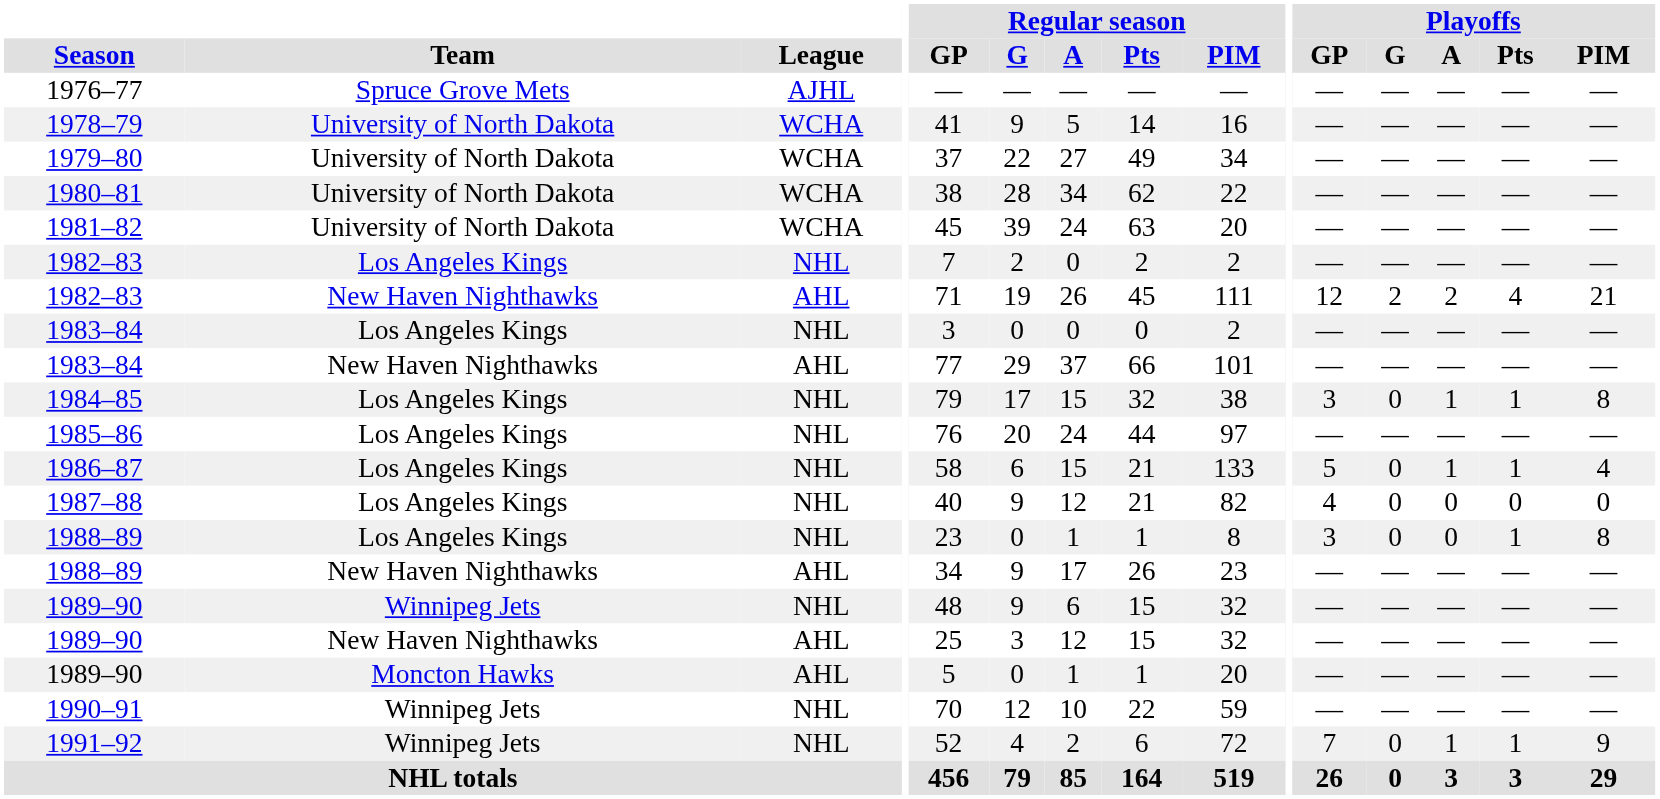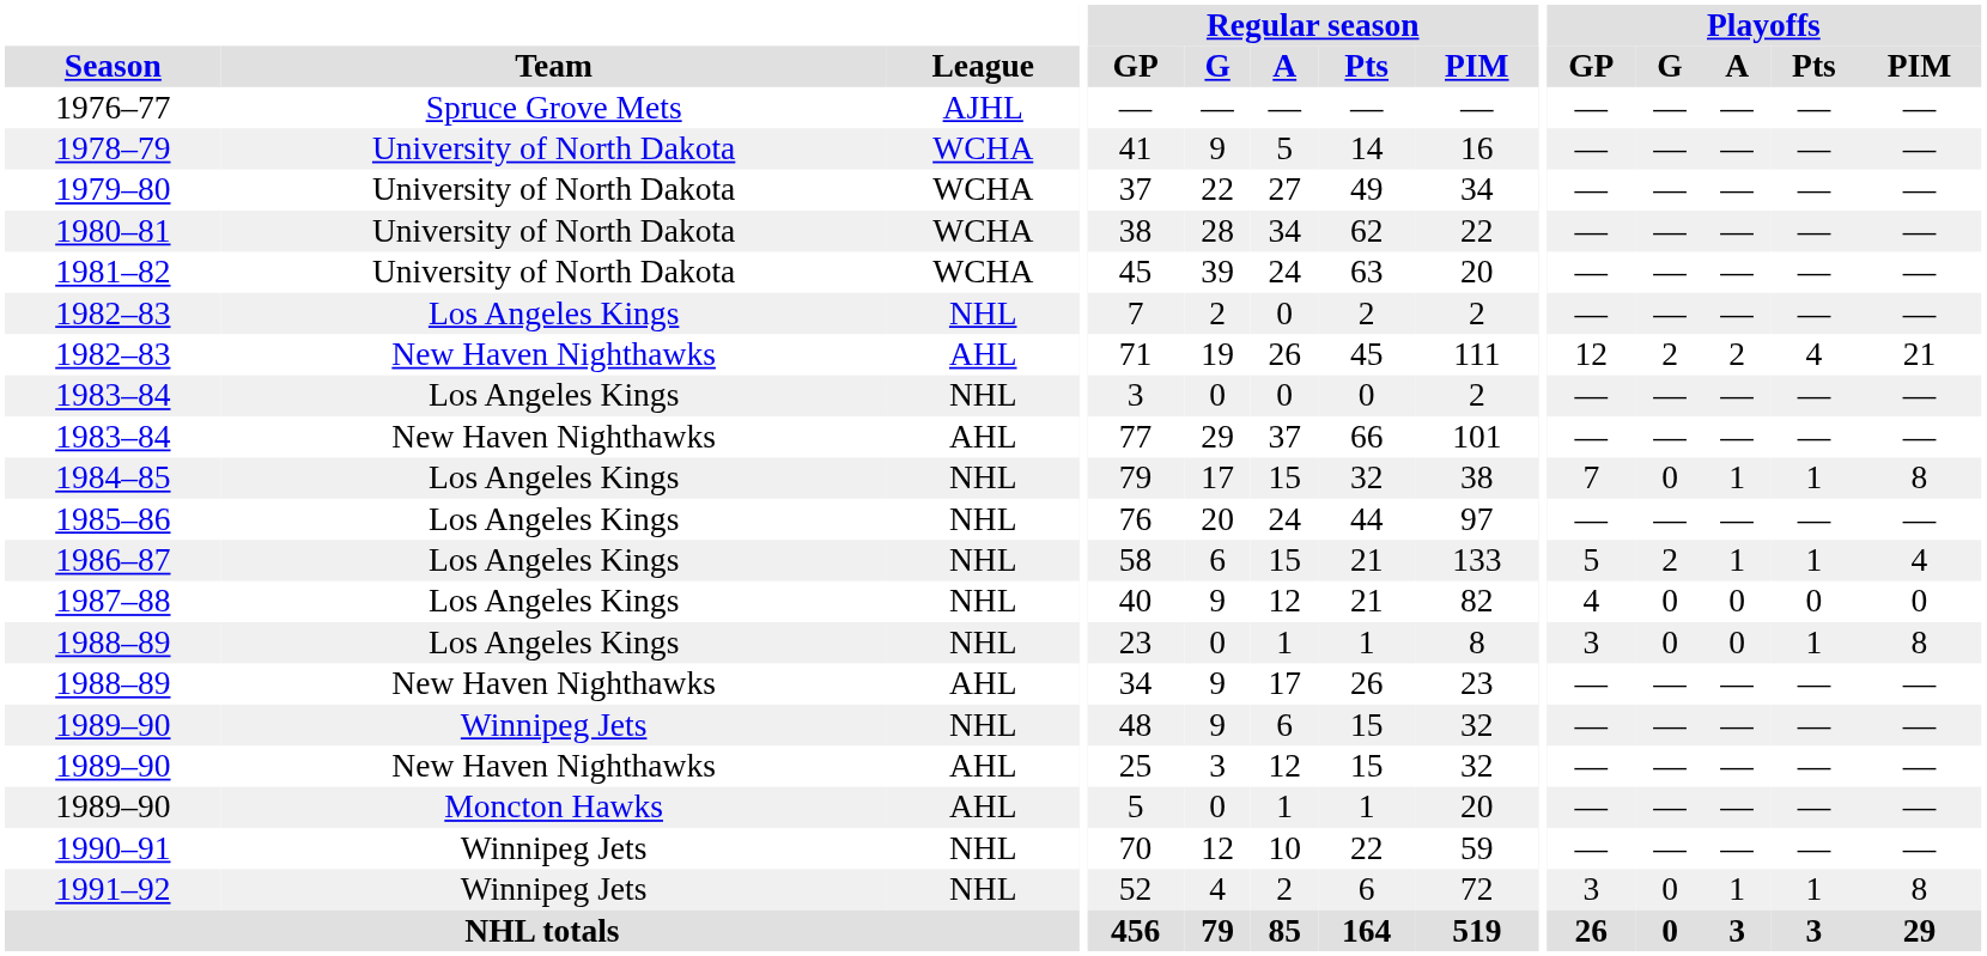 <table border="0" cellpadding="1" cellspacing="0" style="text-align:center; width:60em">
 <tr bgcolor="#e0e0e0">
 <th colspan="3" bgcolor="#ffffff"></th>
 <th rowspan="100" bgcolor="#ffffff"></th>
 <th colspan="5"><a href='#'>Regular season</a></th>
 <th rowspan="100" bgcolor="#ffffff"></th>
 <th colspan="5"><a href='#'>Playoffs</a></th>
 </tr>
 <tr bgcolor="#e0e0e0">
 <th><a href='#'>Season</a></th>
 <th>Team</th>
 <th>League</th>
 <th>GP</th>
 <th><a href='#'>G</a></th>
 <th><a href='#'>A</a></th>
 <th><a href='#'>Pts</a></th>
 <th><a href='#'>PIM</a></th>
 <th>GP</th>
 <th>G</th>
 <th>A</th>
 <th>Pts</th>
 <th>PIM</th>
 </tr>
 <tr>
 <td>1976–77</td>
 <td><a href='#'>Spruce Grove Mets</a></td>
 <td><a href='#'>AJHL</a></td>
 <td>—</td>
 <td>—</td>
 <td>—</td>
 <td>—</td>
 <td>—</td>
 <td>—</td>
 <td>—</td>
 <td>—</td>
 <td>—</td>
 <td>—</td>
 </tr>
 <tr bgcolor="#f0f0f0">
 <td><a href='#'>1978–79</a></td>
 <td><a href='#'>University of North Dakota</a></td>
 <td><a href='#'>WCHA</a></td>
 <td>41</td>
 <td>9</td>
 <td>5</td>
 <td>14</td>
 <td>16</td>
 <td>—</td>
 <td>—</td>
 <td>—</td>
 <td>—</td>
 <td>—</td>
 </tr>
 <tr>
 <td><a href='#'>1979–80</a></td>
 <td>University of North Dakota</td>
 <td>WCHA</td>
 <td>37</td>
 <td>22</td>
 <td>27</td>
 <td>49</td>
 <td>34</td>
 <td>—</td>
 <td>—</td>
 <td>—</td>
 <td>—</td>
 <td>—</td>
 </tr>
 <tr bgcolor="#f0f0f0">
 <td><a href='#'>1980–81</a></td>
 <td>University of North Dakota</td>
 <td>WCHA</td>
 <td>38</td>
 <td>28</td>
 <td>34</td>
 <td>62</td>
 <td>22</td>
 <td>—</td>
 <td>—</td>
 <td>—</td>
 <td>—</td>
 <td>—</td>
 </tr>
 <tr>
 <td><a href='#'>1981–82</a></td>
 <td>University of North Dakota</td>
 <td>WCHA</td>
 <td>45</td>
 <td>39</td>
 <td>24</td>
 <td>63</td>
 <td>20</td>
 <td>—</td>
 <td>—</td>
 <td>—</td>
 <td>—</td>
 <td>—</td>
 </tr>
 <tr bgcolor="#f0f0f0">
 <td><a href='#'>1982–83</a></td>
 <td><a href='#'>Los Angeles Kings</a></td>
 <td><a href='#'>NHL</a></td>
 <td>7</td>
 <td>2</td>
 <td>0</td>
 <td>2</td>
 <td>2</td>
 <td>—</td>
 <td>—</td>
 <td>—</td>
 <td>—</td>
 <td>—</td>
 </tr>
 <tr>
 <td><a href='#'>1982–83</a></td>
 <td><a href='#'>New Haven Nighthawks</a></td>
 <td><a href='#'>AHL</a></td>
 <td>71</td>
 <td>19</td>
 <td>26</td>
 <td>45</td>
 <td>111</td>
 <td>12</td>
 <td>2</td>
 <td>2</td>
 <td>4</td>
 <td>21</td>
 </tr>
 <tr bgcolor="#f0f0f0">
 <td><a href='#'>1983–84</a></td>
 <td>Los Angeles Kings</td>
 <td>NHL</td>
 <td>3</td>
 <td>0</td>
 <td>0</td>
 <td>0</td>
 <td>2</td>
 <td>—</td>
 <td>—</td>
 <td>—</td>
 <td>—</td>
 <td>—</td>
 </tr>
 <tr>
 <td><a href='#'>1983–84</a></td>
 <td>New Haven Nighthawks</td>
 <td>AHL</td>
 <td>77</td>
 <td>29</td>
 <td>37</td>
 <td>66</td>
 <td>101</td>
 <td>—</td>
 <td>—</td>
 <td>—</td>
 <td>—</td>
 <td>—</td>
 </tr>
 <tr bgcolor="#f0f0f0">
 <td><a href='#'>1984–85</a></td>
 <td>Los Angeles Kings</td>
 <td>NHL</td>
 <td>79</td>
 <td>17</td>
 <td>15</td>
 <td>32</td>
 <td>38</td>
-<td>3</td>
+<td>7</td>
 <td>0</td>
 <td>1</td>
 <td>1</td>
 <td>8</td>
 </tr>
 <tr>
 <td><a href='#'>1985–86</a></td>
 <td>Los Angeles Kings</td>
 <td>NHL</td>
 <td>76</td>
 <td>20</td>
 <td>24</td>
 <td>44</td>
 <td>97</td>
 <td>—</td>
 <td>—</td>
 <td>—</td>
 <td>—</td>
 <td>—</td>
 </tr>
 <tr bgcolor="#f0f0f0">
 <td><a href='#'>1986–87</a></td>
 <td>Los Angeles Kings</td>
 <td>NHL</td>
 <td>58</td>
 <td>6</td>
 <td>15</td>
 <td>21</td>
 <td>133</td>
 <td>5</td>
-<td>0</td>
+<td>2</td>
 <td>1</td>
 <td>1</td>
 <td>4</td>
 </tr>
 <tr>
 <td><a href='#'>1987–88</a></td>
 <td>Los Angeles Kings</td>
 <td>NHL</td>
 <td>40</td>
 <td>9</td>
 <td>12</td>
 <td>21</td>
 <td>82</td>
 <td>4</td>
 <td>0</td>
 <td>0</td>
 <td>0</td>
 <td>0</td>
 </tr>
 <tr bgcolor="#f0f0f0">
 <td><a href='#'>1988–89</a></td>
 <td>Los Angeles Kings</td>
 <td>NHL</td>
 <td>23</td>
 <td>0</td>
 <td>1</td>
 <td>1</td>
 <td>8</td>
 <td>3</td>
 <td>0</td>
 <td>0</td>
 <td>1</td>
 <td>8</td>
 </tr>
 <tr>
 <td><a href='#'>1988–89</a></td>
 <td>New Haven Nighthawks</td>
 <td>AHL</td>
 <td>34</td>
 <td>9</td>
 <td>17</td>
 <td>26</td>
 <td>23</td>
 <td>—</td>
 <td>—</td>
 <td>—</td>
 <td>—</td>
 <td>—</td>
 </tr>
 <tr bgcolor="#f0f0f0">
 <td><a href='#'>1989–90</a></td>
 <td><a href='#'>Winnipeg Jets</a></td>
 <td>NHL</td>
 <td>48</td>
 <td>9</td>
 <td>6</td>
 <td>15</td>
 <td>32</td>
 <td>—</td>
 <td>—</td>
 <td>—</td>
 <td>—</td>
 <td>—</td>
 </tr>
 <tr>
 <td><a href='#'>1989–90</a></td>
 <td>New Haven Nighthawks</td>
 <td>AHL</td>
 <td>25</td>
 <td>3</td>
 <td>12</td>
 <td>15</td>
 <td>32</td>
 <td>—</td>
 <td>—</td>
 <td>—</td>
 <td>—</td>
 <td>—</td>
 </tr>
 <tr bgcolor="#f0f0f0">
 <td>1989–90</td>
 <td><a href='#'>Moncton Hawks</a></td>
 <td>AHL</td>
 <td>5</td>
 <td>0</td>
 <td>1</td>
 <td>1</td>
 <td>20</td>
 <td>—</td>
 <td>—</td>
 <td>—</td>
 <td>—</td>
 <td>—</td>
 </tr>
 <tr>
 <td><a href='#'>1990–91</a></td>
 <td>Winnipeg Jets</td>
 <td>NHL</td>
 <td>70</td>
 <td>12</td>
 <td>10</td>
 <td>22</td>
 <td>59</td>
 <td>—</td>
 <td>—</td>
 <td>—</td>
 <td>—</td>
 <td>—</td>
 </tr>
 <tr bgcolor="#f0f0f0">
 <td><a href='#'>1991–92</a></td>
 <td>Winnipeg Jets</td>
 <td>NHL</td>
 <td>52</td>
 <td>4</td>
 <td>2</td>
 <td>6</td>
 <td>72</td>
-<td>7</td>
+<td>3</td>
 <td>0</td>
 <td>1</td>
 <td>1</td>
-<td>9</td>
+<td>8</td>
 </tr>
 <tr bgcolor="#e0e0e0">
 <th colspan="3">NHL totals</th>
 <th>456</th>
 <th>79</th>
 <th>85</th>
 <th>164</th>
 <th>519</th>
 <th>26</th>
 <th>0</th>
 <th>3</th>
 <th>3</th>
 <th>29</th>
 </tr>
 </table>
